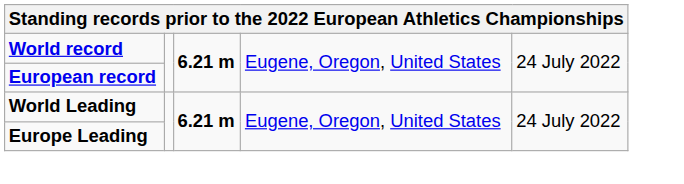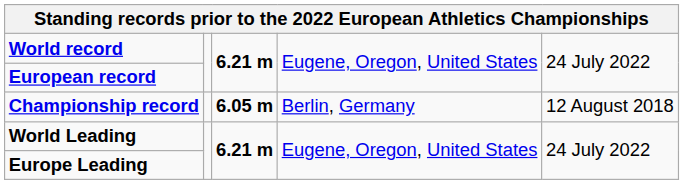 <table class="wikitable">
 <tr>
 <th colspan="5">Standing records prior to the 2022 European Athletics Championships</th>
 </tr>
 <tr>
 <td><strong><a href='#'>World record</a></strong></td>
 <td rowspan=2></td>
 <td rowspan=2><strong>6.21 m</strong></td>
 <td rowspan=2><a href='#'>Eugene, Oregon</a>, <a href='#'>United States</a></td>
 <td rowspan=2>24 July 2022</td>
 </tr>
 <tr>
 <td><strong><a href='#'>European record</a></strong></td>
 </tr>
 <tr>
+<td><strong><a href='#'>Championship record</a></strong></td>
+<td></td>
+<td><strong>6.05 m</strong></td>
+<td><a href='#'>Berlin</a>, <a href='#'>Germany</a></td>
+<td>12 August 2018</td>
+</tr>
+<tr>
 <td><strong>World Leading</strong></td>
 <td rowspan=2></td>
 <td rowspan=2><strong>6.21 m</strong></td>
 <td rowspan=2><a href='#'>Eugene, Oregon</a>, <a href='#'>United States</a></td>
 <td rowspan=2>24 July 2022</td>
 </tr>
 <tr>
 <td><strong>Europe Leading</strong></td>
 </tr>
 </table>
